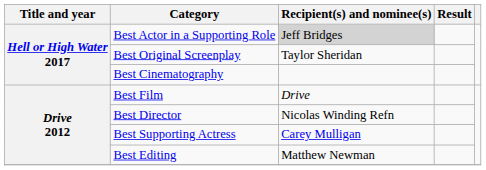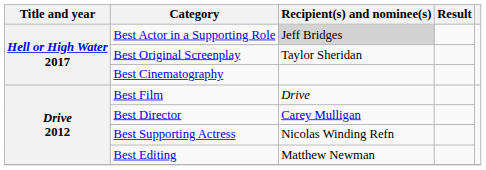 <table class="wikitable plainrowheaders sortable">
 <tr>
 <th scope="col">Title and year</th>
 <th scope="col">Category</th>
 <th scope="col">Recipient(s) and nominee(s)</th>
 <th scope="col">Result</th>
 <th scope="col" class="unsortable"></th>
 </tr>
 <tr>
 <th scope="row" rowspan="3"><em><a href='#'>Hell or High Water</a></em> <br>2017</th>
 <td><a href='#'>Best Actor in a Supporting Role</a></td>
 <td style="background: lightgrey;">Jeff Bridges</td>
 <td></td>
 <td rowspan="3" style="text-align:center;"></td>
 </tr>
 <tr>
 <td><a href='#'>Best Original Screenplay</a></td>
 <td>Taylor Sheridan</td>
 <td></td>
 </tr>
 <tr>
 <td><a href='#'>Best Cinematography</a></td>
 <td></td>
 <td></td>
 </tr>
 <tr>
 <th scope="row" rowspan="4"><em>Drive</em> <br> 2012</th>
 <td><a href='#'>Best Film</a></td>
 <td><em>Drive</em></td>
 <td></td>
 <td rowspan="4" style="text-align:center;"></td>
 </tr>
 <tr>
 <td><a href='#'>Best Director</a></td>
-<td>Nicolas Winding Refn</td>
+<td><a href='#'>Carey Mulligan</a></td>
 <td></td>
 </tr>
 <tr>
 <td><a href='#'>Best Supporting Actress</a></td>
-<td><a href='#'>Carey Mulligan</a></td>
+<td>Nicolas Winding Refn</td>
 <td></td>
 </tr>
 <tr>
 <td><a href='#'>Best Editing</a></td>
 <td>Matthew Newman</td>
 <td></td>
 </tr>
 <tr>
 </tr>
 </table>
